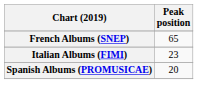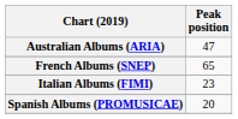 <table class="wikitable sortable plainrowheaders" style="text-align:center">
 <tr>
 <th scope="col">Chart (2019)</th>
 <th scope="col">Peak<br>position</th>
+</tr>
+<tr>
+<th scope="row">Australian Albums (<a href='#'>ARIA</a>)</th>
+<td>47</td>
 </tr>
 <tr>
 </tr>
 <tr>
 </tr>
 <tr>
 </tr>
 <tr>
 </tr>
 <tr>
 <th scope="row">French Albums (<a href='#'>SNEP</a>)</th>
 <td>65</td>
 </tr>
 <tr>
 </tr>
 <tr>
 <th scope="row">Italian Albums (<a href='#'>FIMI</a>)</th>
 <td>23</td>
 </tr>
 <tr>
 </tr>
 <tr>
 <th scope="row">Spanish Albums (<a href='#'>PROMUSICAE</a>)</th>
 <td>20</td>
 </tr>
 <tr>
 </tr>
 <tr>
 </tr>
 <tr>
 </tr>
 </table>
